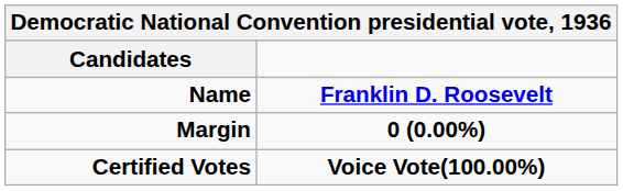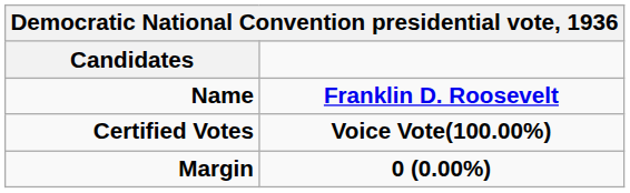 <table border='1px' class="wikitable" style="text-align:center;">
 <tr>
 <th colspan=2>Democratic National Convention presidential vote, 1936</th>
 </tr>
 <tr>
 <th colspan=1><strong>Candidates</strong></th>
 <td></td>
 </tr>
 <tr>
 <td align=right><strong>Name</strong></td>
 <td><strong><a href='#'>Franklin D. Roosevelt</a></strong></td>
 </tr>
 <tr>
+<td align=right><strong>Certified Votes</strong></td>
+<td><strong> Voice Vote(100.00%)</strong></td>
+</tr>
+<tr>
 <td align=right><strong>Margin</strong></td>
 <td><strong>0 (0.00%)</strong></td>
 </tr>
-<tr>
-<td align=right><strong>Certified Votes</strong></td>
-<td><strong> Voice Vote(100.00%)</strong></td>
-</tr>
 </table>
